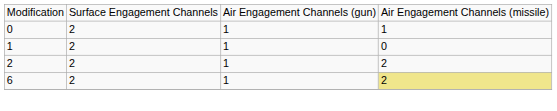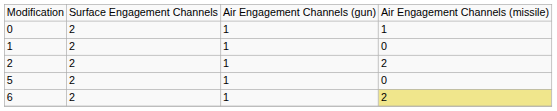 <table class="wikitable">
 <tr>
 <td>Modification</td>
 <td>Surface Engagement Channels</td>
 <td>Air Engagement Channels (gun)</td>
 <td>Air Engagement Channels (missile)</td>
 </tr>
 <tr>
 <td>0</td>
 <td>2</td>
 <td>1</td>
 <td>1</td>
 </tr>
 <tr>
 <td>1</td>
 <td>2</td>
 <td>1</td>
 <td>0</td>
 </tr>
 <tr>
 <td>2</td>
 <td>2</td>
 <td>1</td>
 <td>2</td>
 </tr>
 <tr>
+<td>5</td>
+<td>2</td>
+<td>1</td>
+<td>0</td>
+</tr>
+<tr>
 <td>6</td>
 <td>2</td>
 <td>1</td>
 <td style="background: khaki;">2</td>
 </tr>
 <tr>
 </tr>
 </table>
